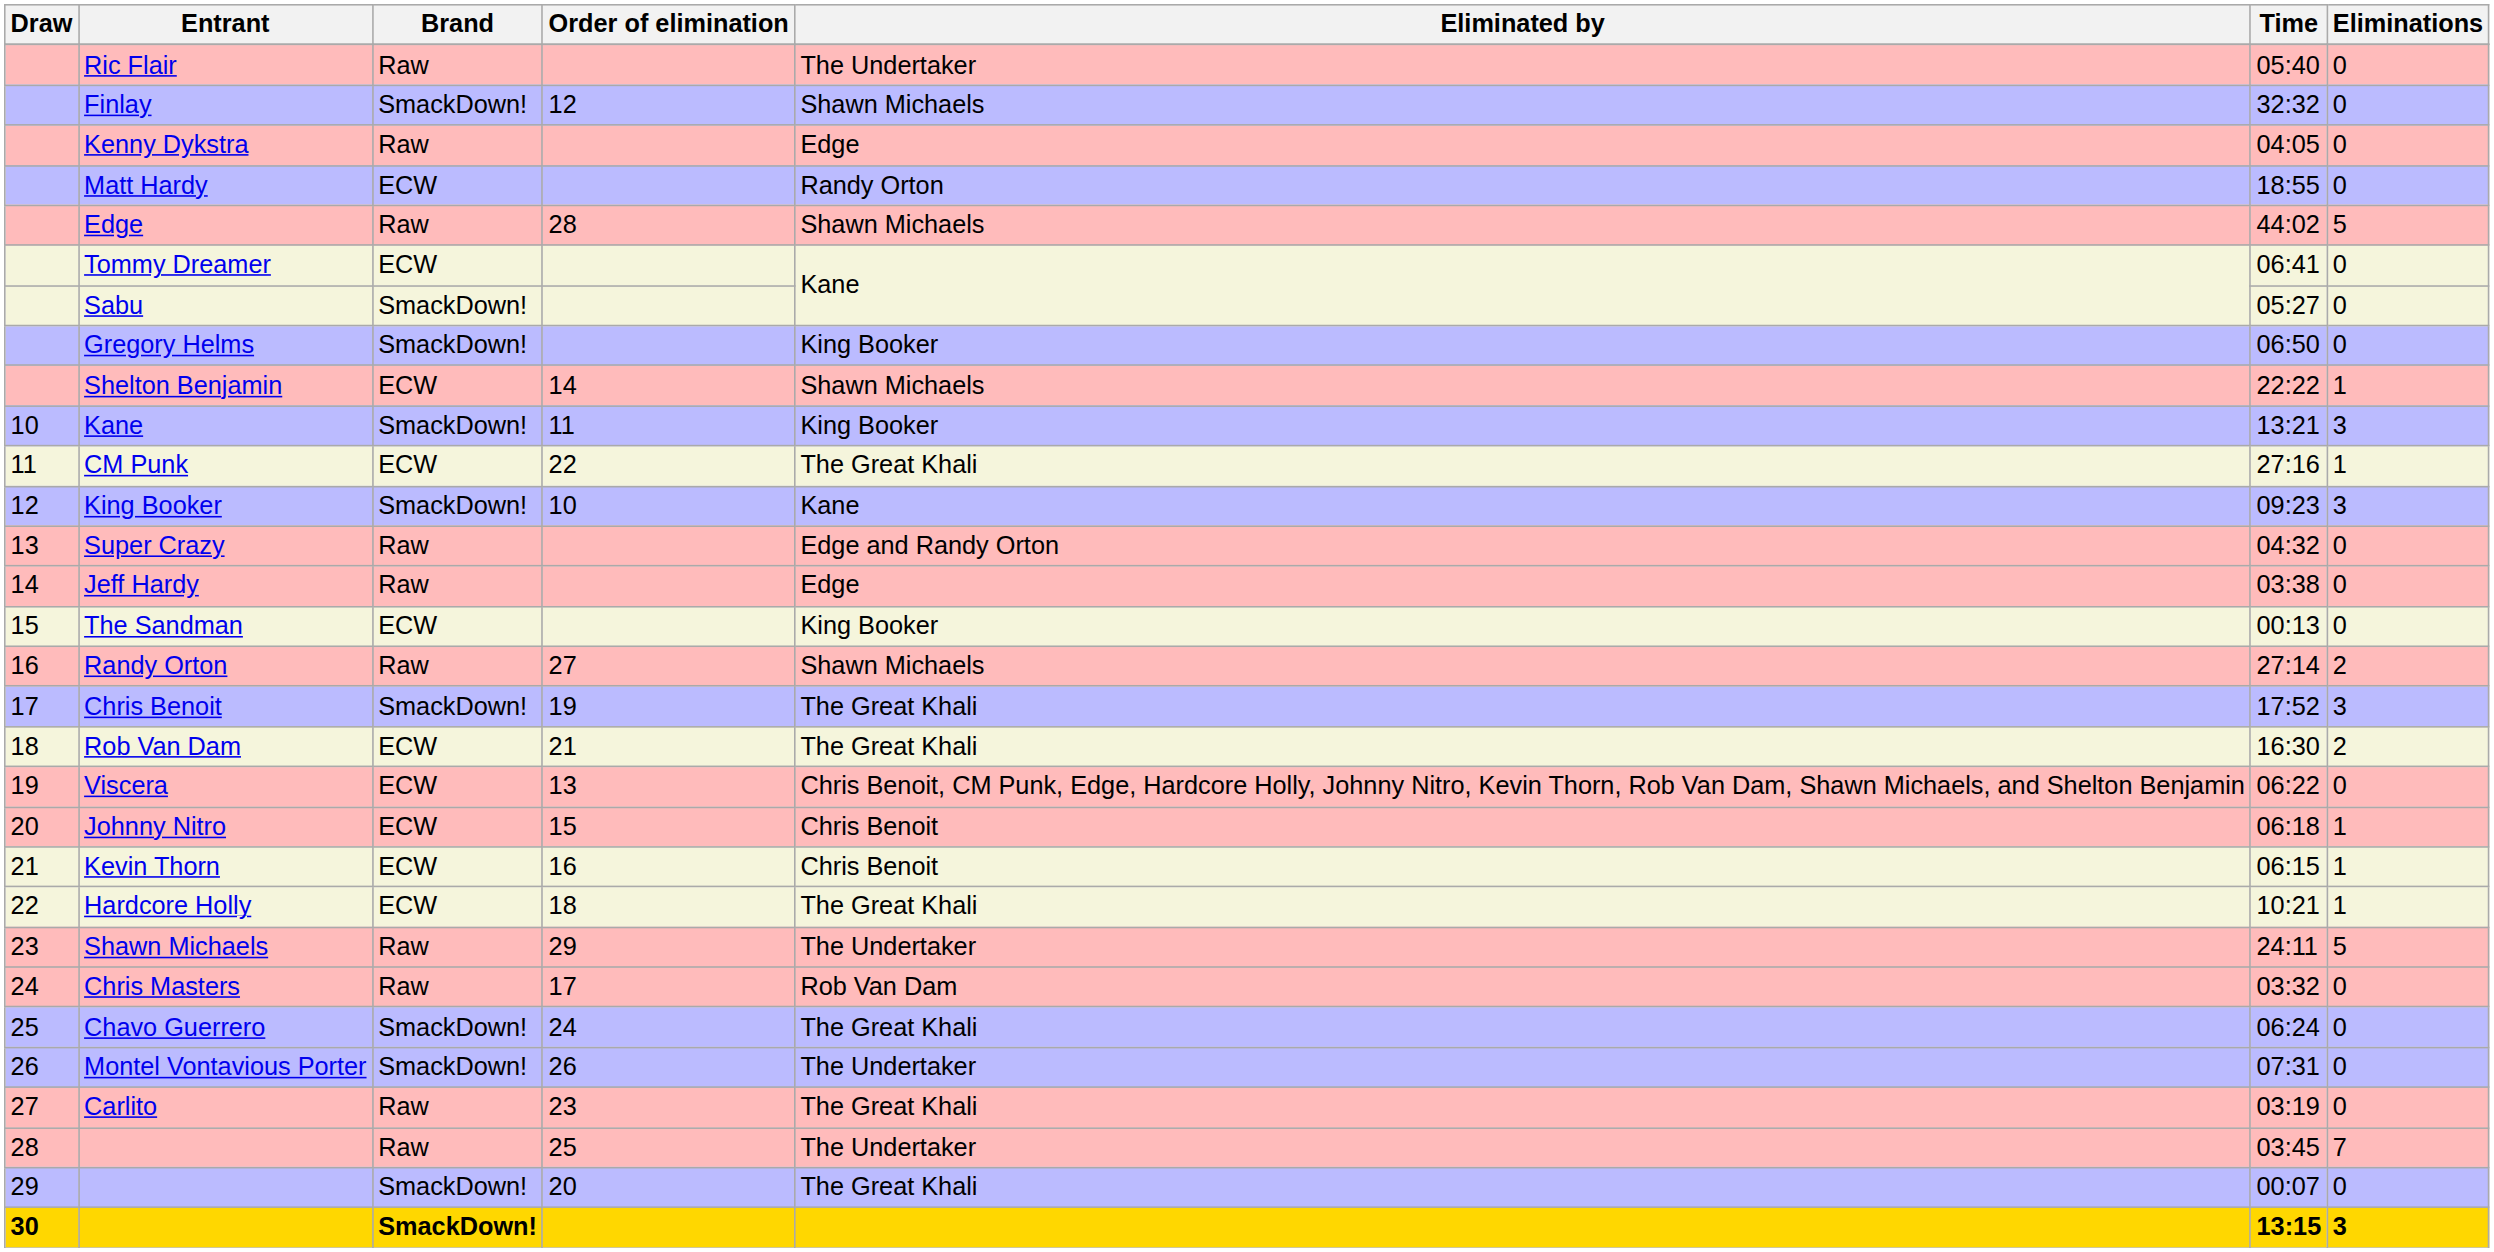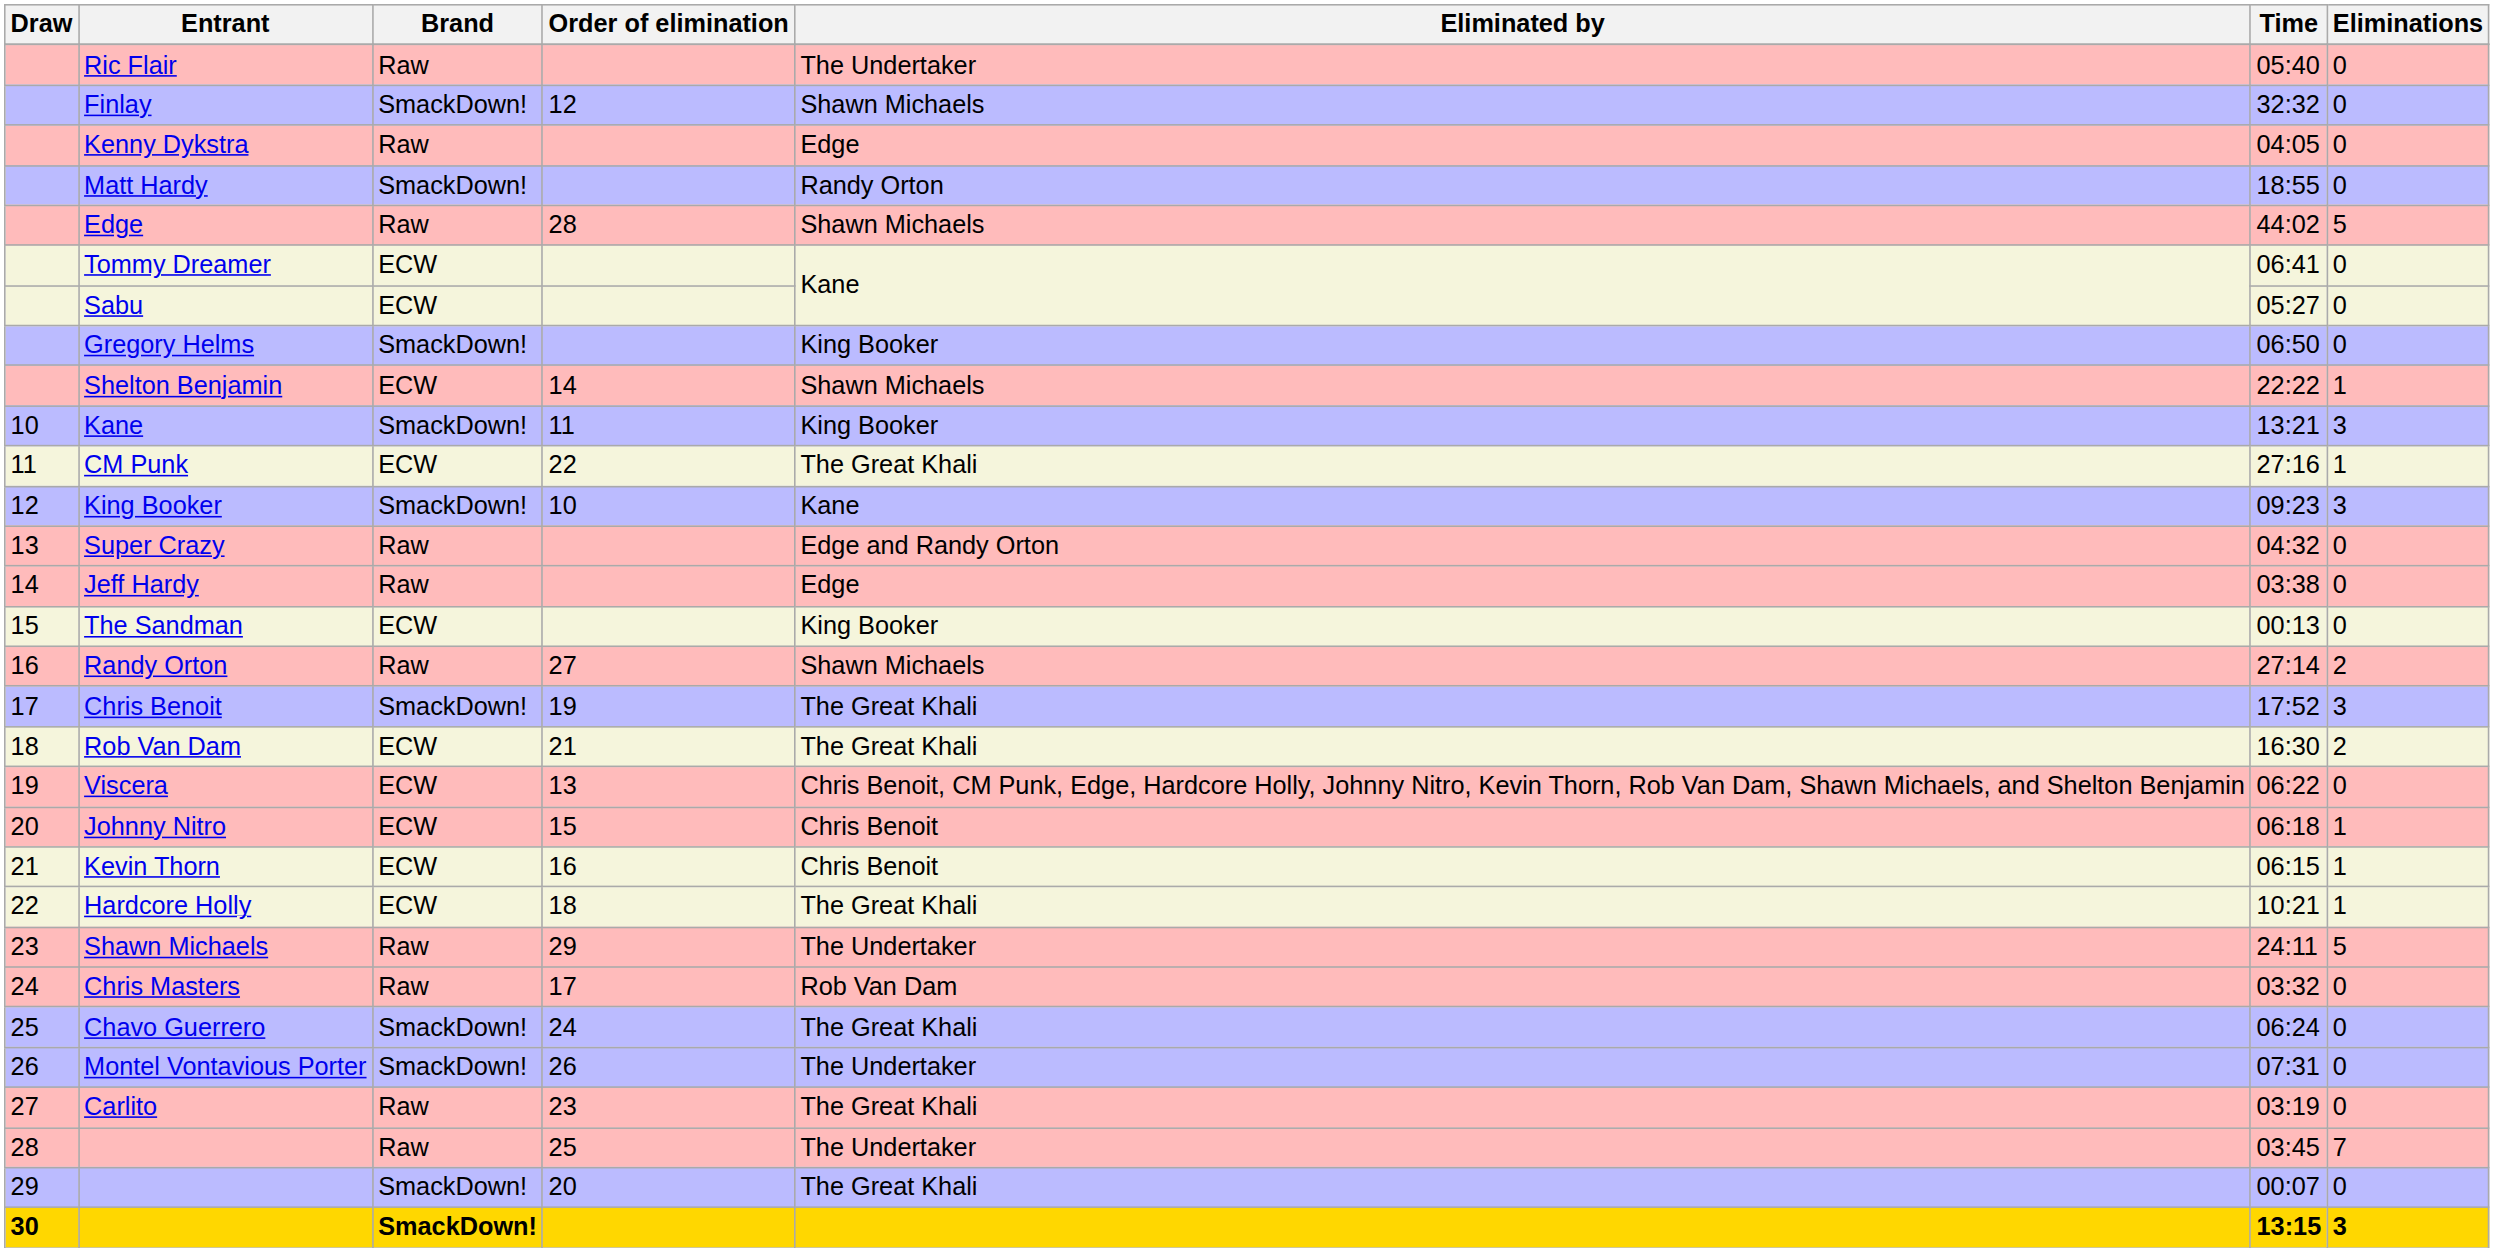 <table class="wikitable sortable">
 <tr>
 <th>Draw</th>
 <th>Entrant</th>
 <th>Brand</th>
 <th>Order of elimination</th>
 <th>Eliminated by</th>
 <th>Time</th>
 <th>Eliminations</th>
 </tr>
 <tr>
 </tr>
 <tr style="background: #FBB;">
 <td></td>
 <td><a href='#'>Ric Flair</a></td>
 <td>Raw</td>
 <td></td>
 <td>The Undertaker</td>
 <td>05:40</td>
 <td>0</td>
 </tr>
 <tr style="background: #BBF;">
 <td></td>
 <td><a href='#'>Finlay</a></td>
 <td>SmackDown!</td>
 <td>12</td>
 <td>Shawn Michaels</td>
 <td>32:32</td>
 <td>0</td>
 </tr>
 <tr style="background: #FBB;">
 <td></td>
 <td><a href='#'>Kenny Dykstra</a></td>
 <td>Raw</td>
 <td></td>
 <td>Edge</td>
 <td>04:05</td>
 <td>0</td>
 </tr>
 <tr style="background: #BBF;">
 <td></td>
 <td><a href='#'>Matt Hardy</a></td>
-<td>ECW</td>
+<td>SmackDown!</td>
 <td></td>
 <td>Randy Orton</td>
 <td>18:55</td>
 <td>0</td>
 </tr>
 <tr style="background: #FBB;">
 <td></td>
 <td><a href='#'>Edge</a></td>
 <td>Raw</td>
 <td>28</td>
 <td>Shawn Michaels</td>
 <td>44:02</td>
 <td>5</td>
 </tr>
 <tr style="background: Beige;">
 <td></td>
 <td><a href='#'>Tommy Dreamer</a></td>
 <td>ECW</td>
 <td></td>
 <td rowspan="2">Kane</td>
 <td>06:41</td>
 <td>0</td>
 </tr>
 <tr style="background: Beige;">
 <td></td>
 <td><a href='#'>Sabu</a></td>
-<td>SmackDown!</td>
+<td>ECW</td>
 <td></td>
 <td>05:27</td>
 <td>0</td>
 </tr>
 <tr style="background: #BBF;">
 <td></td>
 <td><a href='#'>Gregory Helms</a></td>
 <td>SmackDown!</td>
 <td></td>
 <td>King Booker</td>
 <td>06:50</td>
 <td>0</td>
 </tr>
 <tr style="background: #FBB;">
 <td></td>
 <td><a href='#'>Shelton Benjamin</a></td>
 <td>ECW</td>
 <td>14</td>
 <td>Shawn Michaels</td>
 <td>22:22</td>
 <td>1</td>
 </tr>
 <tr style="background: #BBF;">
 <td>10</td>
 <td><a href='#'>Kane</a></td>
 <td>SmackDown!</td>
 <td>11</td>
 <td>King Booker</td>
 <td>13:21</td>
 <td>3</td>
 </tr>
 <tr style="background: Beige;">
 <td>11</td>
 <td><a href='#'>CM Punk</a></td>
 <td>ECW</td>
 <td>22</td>
 <td>The Great Khali</td>
 <td>27:16</td>
 <td>1</td>
 </tr>
 <tr style="background: #BBF;">
 <td>12</td>
 <td><a href='#'>King Booker</a></td>
 <td>SmackDown!</td>
 <td>10</td>
 <td>Kane</td>
 <td>09:23</td>
 <td>3</td>
 </tr>
 <tr style="background: #FBB;">
 <td>13</td>
 <td><a href='#'>Super Crazy</a></td>
 <td>Raw</td>
 <td></td>
 <td>Edge and Randy Orton</td>
 <td>04:32</td>
 <td>0</td>
 </tr>
 <tr style="background: #FBB;">
 <td>14</td>
 <td><a href='#'>Jeff Hardy</a></td>
 <td>Raw</td>
 <td></td>
 <td>Edge</td>
 <td>03:38</td>
 <td>0</td>
 </tr>
 <tr style="background: Beige;">
 <td>15</td>
 <td><a href='#'>The Sandman</a></td>
 <td>ECW</td>
 <td></td>
 <td>King Booker</td>
 <td>00:13</td>
 <td>0</td>
 </tr>
 <tr style="background: #FBB;">
 <td>16</td>
 <td><a href='#'>Randy Orton</a></td>
 <td>Raw</td>
 <td>27</td>
 <td>Shawn Michaels</td>
 <td>27:14</td>
 <td>2</td>
 </tr>
 <tr style="background: #BBF;">
 <td>17</td>
 <td><a href='#'>Chris Benoit</a></td>
 <td>SmackDown!</td>
 <td>19</td>
 <td>The Great Khali</td>
 <td>17:52</td>
 <td>3</td>
 </tr>
 <tr style="background: Beige;">
 <td>18</td>
 <td><a href='#'>Rob Van Dam</a></td>
 <td>ECW</td>
 <td>21</td>
 <td>The Great Khali</td>
 <td>16:30</td>
 <td>2</td>
 </tr>
 <tr style="background: #FBB;">
 <td>19</td>
 <td><a href='#'>Viscera</a></td>
 <td>ECW</td>
 <td>13</td>
 <td>Chris Benoit, CM Punk, Edge, Hardcore Holly, Johnny Nitro, Kevin Thorn, Rob Van Dam, Shawn Michaels, and Shelton Benjamin </td>
 <td>06:22</td>
 <td>0</td>
 </tr>
 <tr style="background: #FBB;">
 <td>20</td>
 <td><a href='#'>Johnny Nitro</a></td>
 <td>ECW</td>
 <td>15</td>
 <td>Chris Benoit</td>
 <td>06:18</td>
 <td>1</td>
 </tr>
 <tr style="background: Beige;">
 <td>21</td>
 <td><a href='#'>Kevin Thorn</a></td>
 <td>ECW</td>
 <td>16</td>
 <td>Chris Benoit</td>
 <td>06:15</td>
 <td>1</td>
 </tr>
 <tr style="background: Beige;">
 <td>22</td>
 <td><a href='#'>Hardcore Holly</a></td>
 <td>ECW</td>
 <td>18</td>
 <td>The Great Khali</td>
 <td>10:21</td>
 <td>1</td>
 </tr>
 <tr style="background: #FBB;">
 <td>23</td>
 <td><a href='#'>Shawn Michaels</a></td>
 <td>Raw</td>
 <td>29</td>
 <td>The Undertaker</td>
 <td>24:11</td>
 <td>5</td>
 </tr>
 <tr style="background: #FBB;">
 <td>24</td>
 <td><a href='#'>Chris Masters</a></td>
 <td>Raw</td>
 <td>17</td>
 <td>Rob Van Dam</td>
 <td>03:32</td>
 <td>0</td>
 </tr>
 <tr style="background: #BBF;">
 <td>25</td>
 <td><a href='#'>Chavo Guerrero</a></td>
 <td>SmackDown!</td>
 <td>24</td>
 <td>The Great Khali</td>
 <td>06:24</td>
 <td>0</td>
 </tr>
 <tr style="background: #BBF;">
 <td>26</td>
 <td><a href='#'>Montel Vontavious Porter</a></td>
 <td>SmackDown!</td>
 <td>26</td>
 <td>The Undertaker</td>
 <td>07:31</td>
 <td>0</td>
 </tr>
 <tr style="background: #FBB;">
 <td>27</td>
 <td><a href='#'>Carlito</a></td>
 <td>Raw</td>
 <td>23</td>
 <td>The Great Khali</td>
 <td>03:19</td>
 <td>0</td>
 </tr>
 <tr style="background: #FBB;">
 <td>28</td>
 <td></td>
 <td>Raw</td>
 <td>25</td>
 <td>The Undertaker</td>
 <td>03:45</td>
 <td>7</td>
 </tr>
 <tr style="background: #BBF;">
 <td>29</td>
 <td></td>
 <td>SmackDown!</td>
 <td>20</td>
 <td>The Great Khali</td>
 <td>00:07</td>
 <td>0</td>
 </tr>
 <tr style="background: Gold;">
 <td><strong>30</strong></td>
 <td><strong></strong></td>
 <td><strong>SmackDown!</strong></td>
 <td><strong></strong></td>
 <td><strong></strong></td>
 <td><strong>13:15</strong></td>
 <td><strong>3</strong></td>
 </tr>
 </table>
